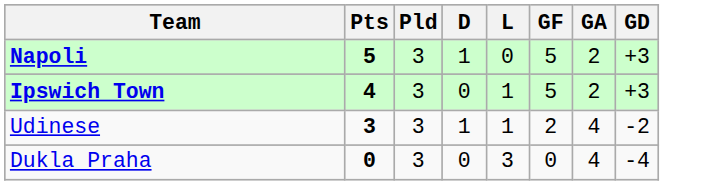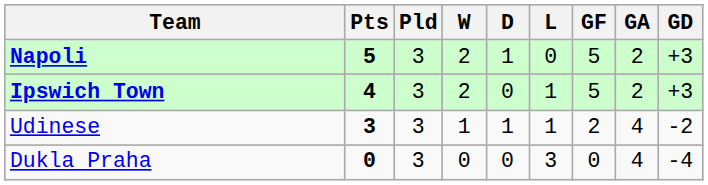 <table class="wikitable" style="text-align:center;">
 <tr>
 <th width=200>Team</th>
 <th width=20>Pts</th>
 <th width=20>Pld</th>
+<th width=20>W</th>
 <th width=20>D</th>
 <th width=20>L</th>
 <th width=20>GF</th>
 <th width=20>GA</th>
 <th width=20>GD</th>
 </tr>
 <tr style="background:#ccffcc">
 <td style="text-align:left"><strong> <a href='#'>Napoli</a></strong></td>
 <td><strong>5</strong></td>
 <td>3</td>
+<td>2</td>
 <td>1</td>
 <td>0</td>
 <td>5</td>
 <td>2</td>
 <td>+3</td>
 </tr>
 <tr style="background:#ccffcc">
 <td style="text-align:left"><strong> <a href='#'>Ipswich Town</a></strong></td>
 <td><strong>4</strong></td>
 <td>3</td>
+<td>2</td>
 <td>0</td>
 <td>1</td>
 <td>5</td>
 <td>2</td>
 <td>+3</td>
 </tr>
 <tr>
 <td style="text-align:left"> <a href='#'>Udinese</a></td>
 <td><strong>3</strong></td>
 <td>3</td>
 <td>1</td>
 <td>1</td>
+<td>1</td>
 <td>2</td>
 <td>4</td>
 <td>-2</td>
 </tr>
 <tr>
 <td style="text-align:left"> <a href='#'>Dukla Praha</a></td>
 <td><strong>0</strong></td>
 <td>3</td>
 <td>0</td>
+<td>0</td>
 <td>3</td>
 <td>0</td>
 <td>4</td>
 <td>-4</td>
 </tr>
 </table>
